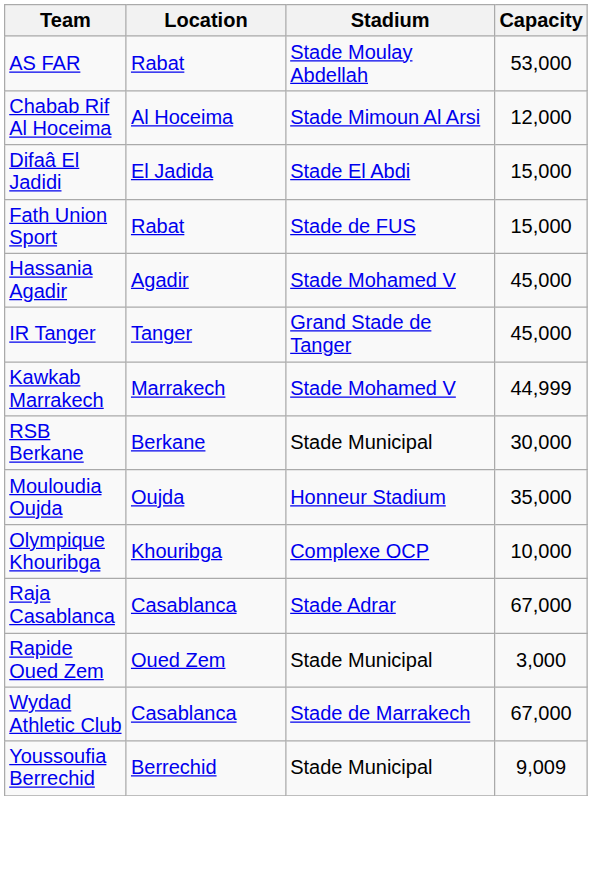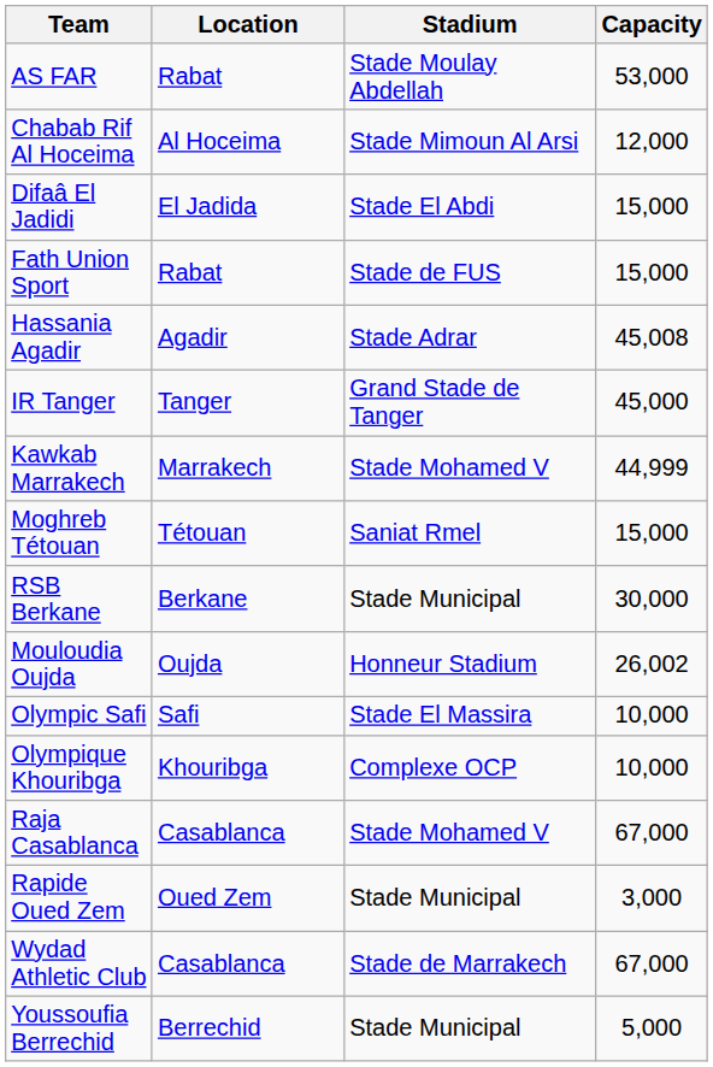 <table class="wikitable sortable">
 <tr>
 <th width="90px">Team</th>
 <th width="120px">Location</th>
 <th width="160px">Stadium</th>
 <th>Capacity</th>
 </tr>
 <tr>
 <td><a href='#'>AS FAR</a></td>
 <td><a href='#'>Rabat</a></td>
 <td><a href='#'>Stade Moulay Abdellah</a></td>
 <td align="center">53,000</td>
 </tr>
 <tr>
 <td><a href='#'>Chabab Rif Al Hoceima</a></td>
 <td><a href='#'>Al Hoceima</a></td>
 <td><a href='#'>Stade Mimoun Al Arsi</a></td>
 <td align="center">12,000</td>
 </tr>
 <tr>
 <td><a href='#'>Difaâ El Jadidi</a></td>
 <td><a href='#'>El Jadida</a></td>
 <td><a href='#'>Stade El Abdi</a></td>
 <td align="center">15,000</td>
 </tr>
 <tr>
 <td><a href='#'>Fath Union Sport</a></td>
 <td><a href='#'>Rabat</a></td>
 <td><a href='#'>Stade de FUS</a></td>
 <td align="center">15,000</td>
 </tr>
 <tr>
 <td><a href='#'>Hassania Agadir</a></td>
 <td><a href='#'>Agadir</a></td>
-<td><a href='#'>Stade Mohamed V</a></td>
-<td align="center">45,000</td>
+<td><a href='#'>Stade Adrar</a></td>
+<td align="center">45,008</td>
 </tr>
 <tr>
 <td><a href='#'>IR Tanger</a></td>
 <td><a href='#'>Tanger</a></td>
 <td><a href='#'>Grand Stade de Tanger</a></td>
 <td align="center">45,000</td>
 </tr>
 <tr>
 <td><a href='#'>Kawkab Marrakech</a></td>
 <td><a href='#'>Marrakech</a></td>
 <td><a href='#'>Stade Mohamed V</a></td>
 <td align="center">44,999</td>
 </tr>
 <tr>
+<td><a href='#'>Moghreb Tétouan</a></td>
+<td><a href='#'>Tétouan</a></td>
+<td><a href='#'>Saniat Rmel</a></td>
+<td align="center">15,000</td>
+</tr>
+<tr>
 <td><a href='#'>RSB Berkane</a></td>
 <td><a href='#'>Berkane</a></td>
 <td>Stade Municipal</td>
 <td align="center">30,000</td>
 </tr>
 <tr>
 <td><a href='#'>Mouloudia Oujda</a></td>
 <td><a href='#'>Oujda</a></td>
 <td><a href='#'>Honneur Stadium</a></td>
-<td align="center">35,000</td>
+<td align="center">26,002</td>
+</tr>
+<tr>
+<td><a href='#'>Olympic Safi</a></td>
+<td><a href='#'>Safi</a></td>
+<td><a href='#'>Stade El Massira</a></td>
+<td align="center">10,000</td>
 </tr>
 <tr>
 <td><a href='#'>Olympique Khouribga</a></td>
 <td><a href='#'>Khouribga</a></td>
 <td><a href='#'>Complexe OCP</a></td>
 <td align="center">10,000</td>
 </tr>
 <tr>
 <td><a href='#'>Raja Casablanca</a></td>
 <td><a href='#'>Casablanca</a></td>
-<td><a href='#'>Stade Adrar</a></td>
+<td><a href='#'>Stade Mohamed V</a></td>
 <td align="center">67,000</td>
 </tr>
 <tr>
 <td><a href='#'>Rapide Oued Zem</a></td>
 <td><a href='#'>Oued Zem</a></td>
 <td>Stade Municipal</td>
 <td align="center">3,000</td>
 </tr>
 <tr>
 <td><a href='#'>Wydad Athletic Club</a></td>
 <td><a href='#'>Casablanca</a></td>
 <td><a href='#'>Stade de Marrakech</a></td>
 <td align="center">67,000</td>
 </tr>
 <tr>
 <td><a href='#'>Youssoufia Berrechid</a></td>
 <td><a href='#'>Berrechid</a></td>
 <td>Stade Municipal</td>
-<td align="center">9,009</td>
+<td align="center">5,000</td>
 </tr>
 </table>
